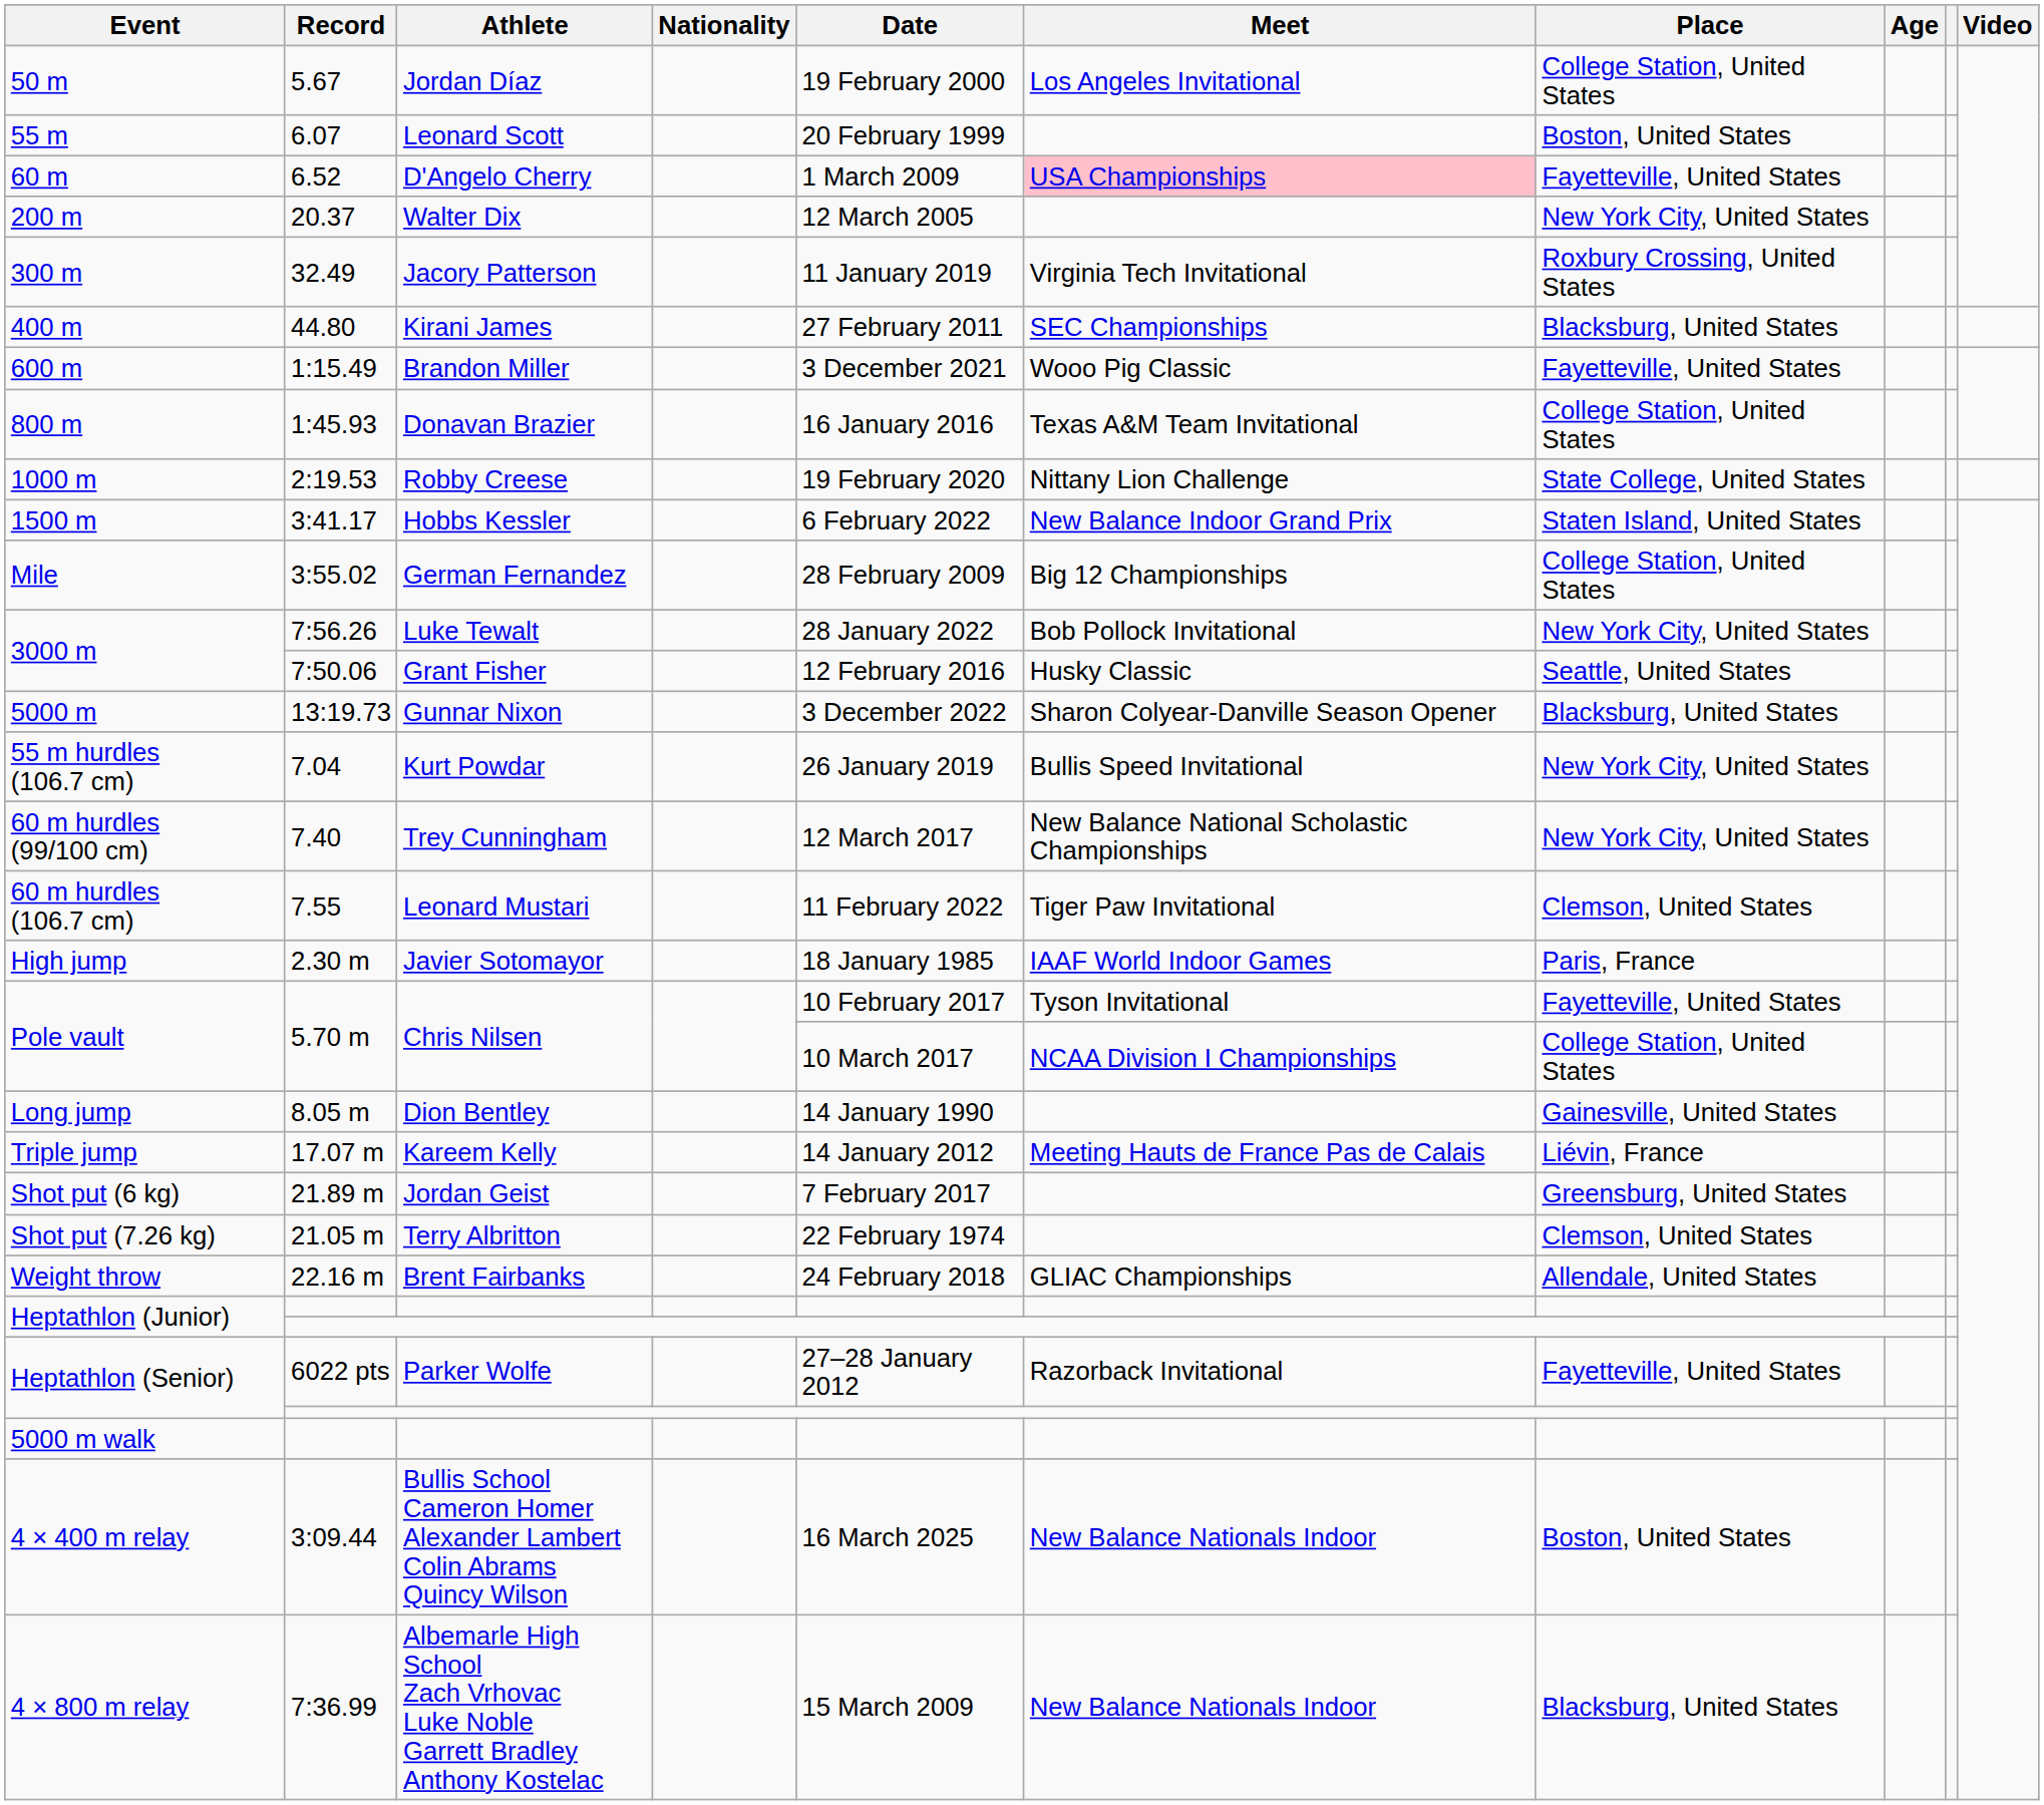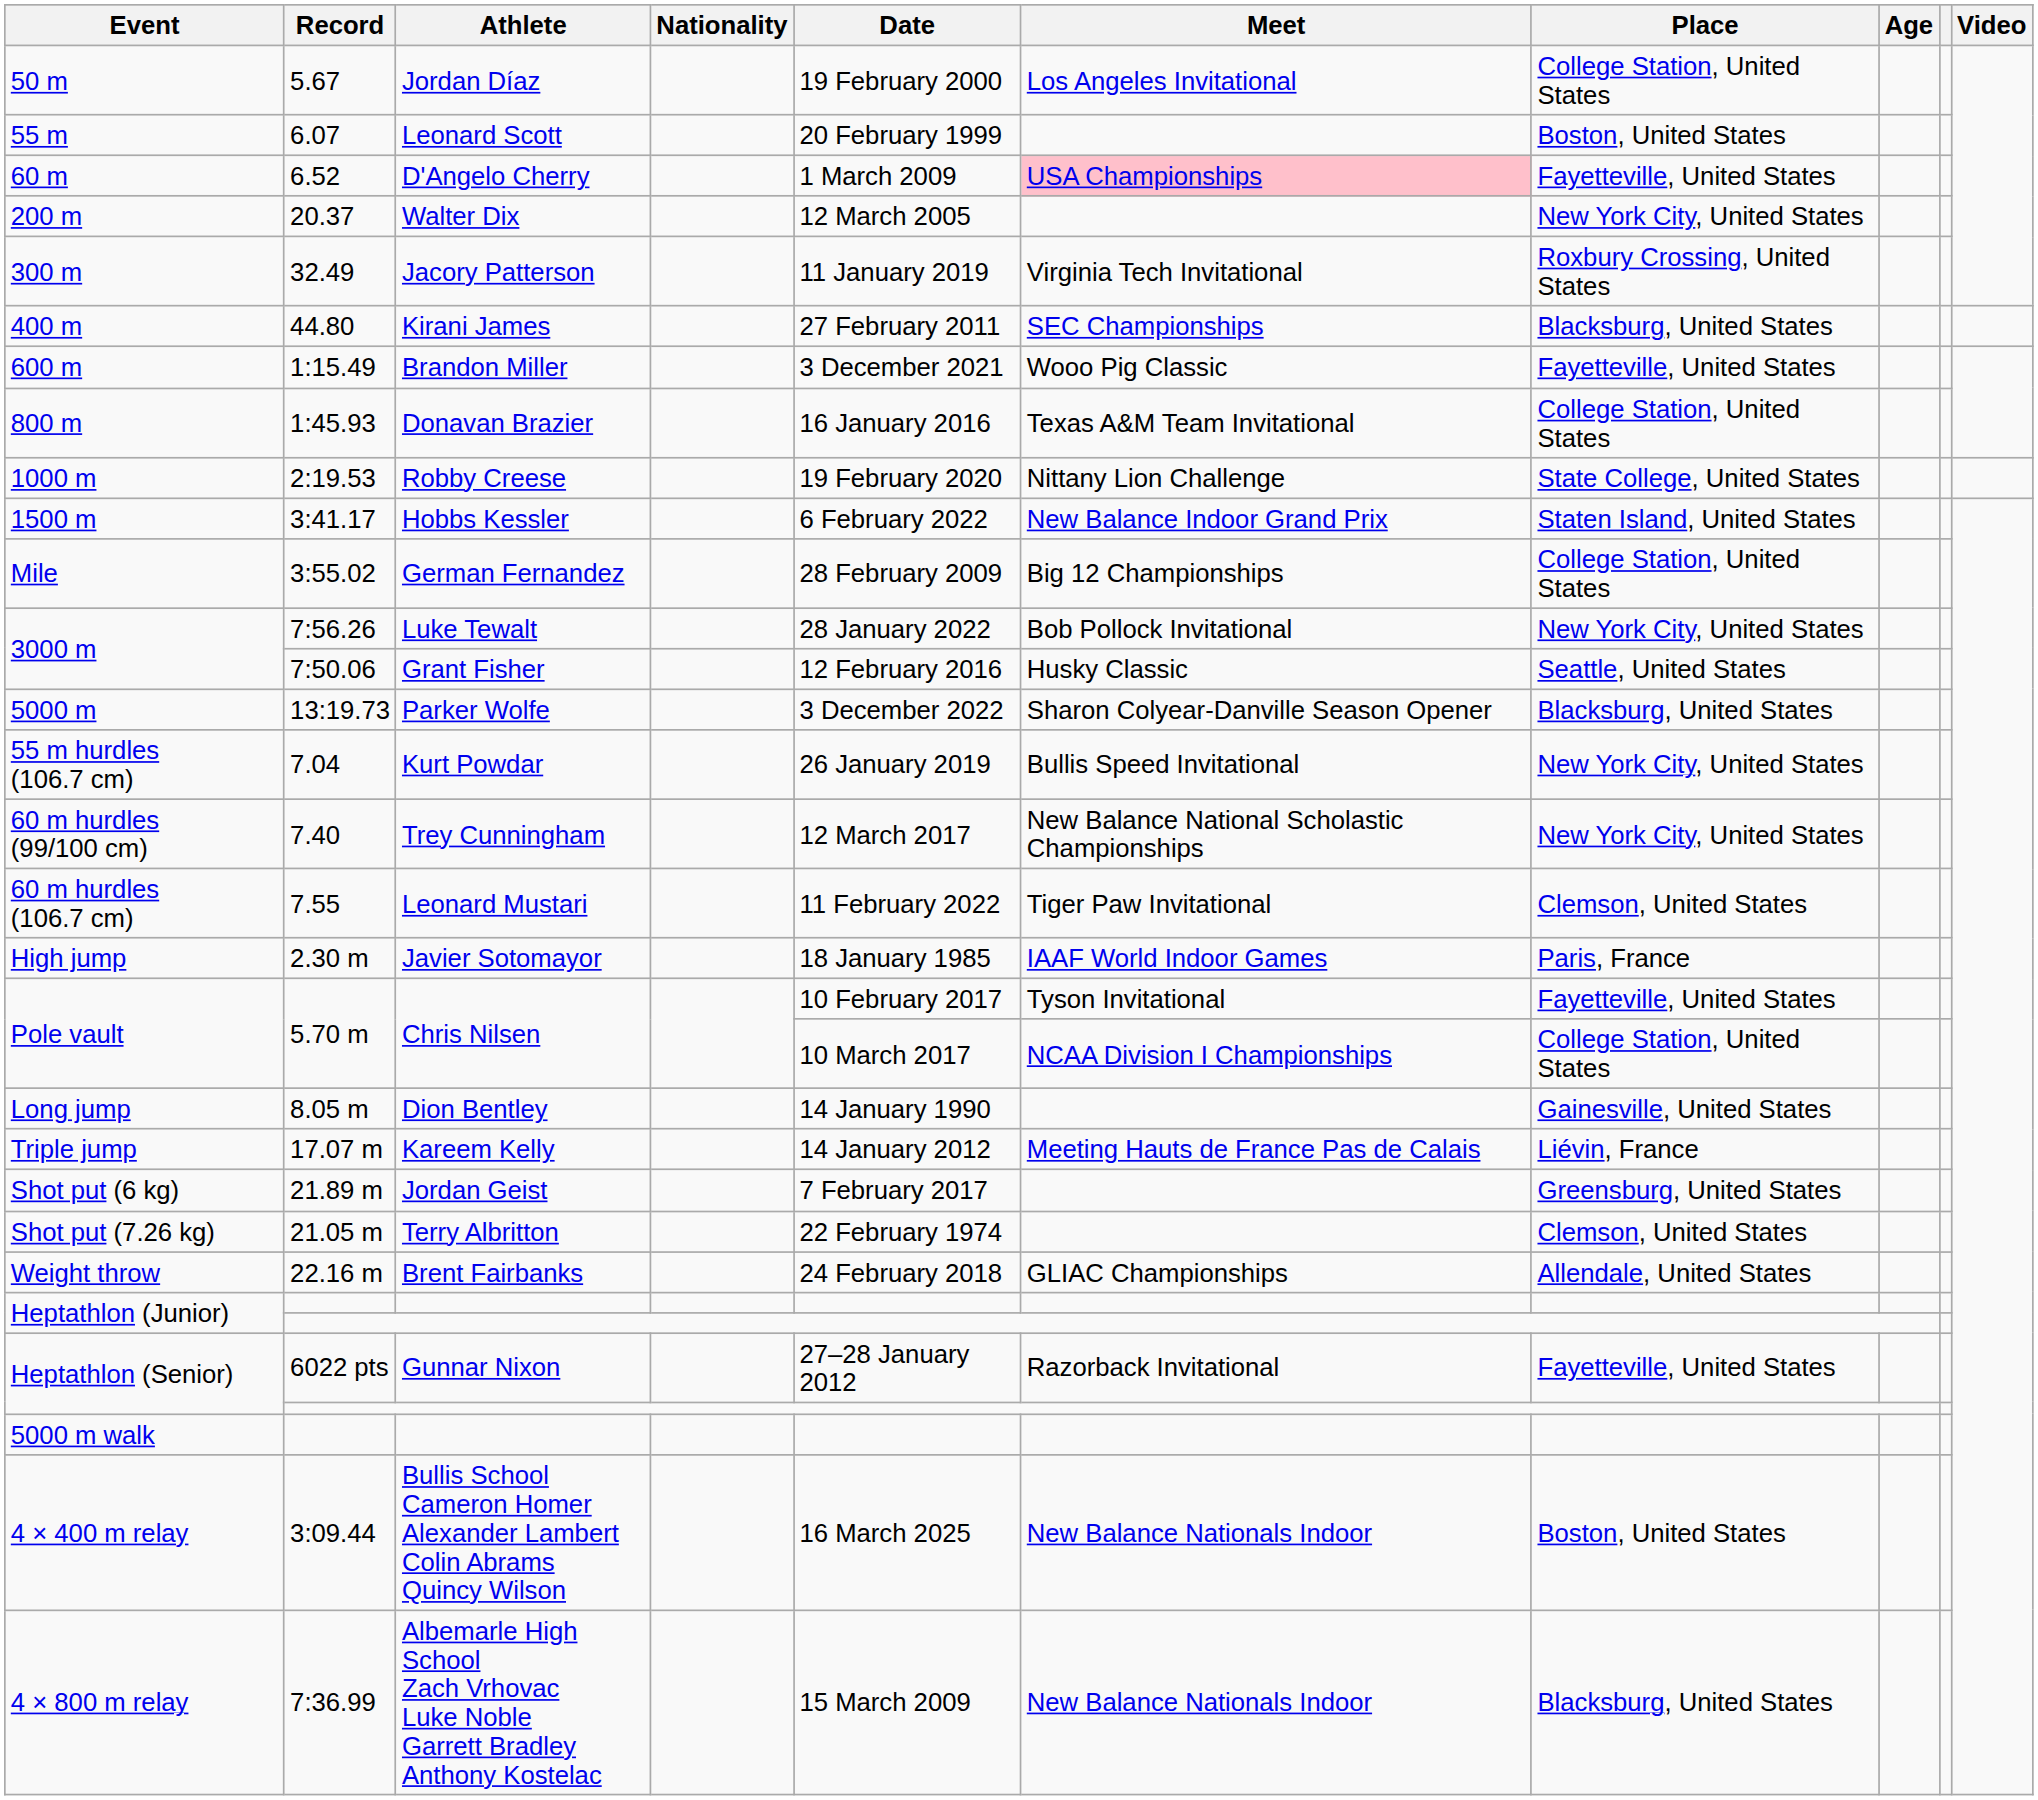 <table class=wikitable style="width: 95%; font-size: 95%;">
 <tr>
 <th>Event</th>
 <th>Record</th>
 <th>Athlete</th>
 <th>Nationality</th>
 <th>Date</th>
 <th>Meet</th>
 <th>Place</th>
 <th>Age</th>
 <th></th>
 <th>Video</th>
 </tr>
 <tr>
 <td><a href='#'>50 m</a></td>
 <td>5.67</td>
 <td><a href='#'>Jordan Díaz</a></td>
 <td></td>
 <td>19 February 2000</td>
 <td><a href='#'>Los Angeles Invitational</a></td>
 <td><a href='#'>College Station</a>, United States</td>
 <td></td>
 <td></td>
 </tr>
 <tr>
 <td><a href='#'>55 m</a></td>
 <td>6.07</td>
 <td><a href='#'>Leonard Scott</a></td>
 <td></td>
 <td>20 February 1999</td>
 <td></td>
 <td><a href='#'>Boston</a>, United States</td>
 <td></td>
 <td></td>
 </tr>
 <tr>
 <td><a href='#'>60 m</a></td>
 <td>6.52</td>
 <td><a href='#'>D'Angelo Cherry</a></td>
 <td></td>
 <td>1 March 2009</td>
 <td style="background: pink;"><a href='#'>USA Championships</a></td>
 <td><a href='#'>Fayetteville</a>, United States</td>
 <td></td>
 <td></td>
 </tr>
 <tr>
 <td><a href='#'>200 m</a></td>
 <td>20.37</td>
 <td><a href='#'>Walter Dix</a></td>
 <td></td>
 <td>12 March 2005</td>
 <td></td>
 <td><a href='#'>New York City</a>, United States</td>
 <td></td>
 <td></td>
 </tr>
 <tr>
 <td><a href='#'>300 m</a></td>
 <td>32.49</td>
 <td><a href='#'>Jacory Patterson</a></td>
 <td></td>
 <td>11 January 2019</td>
 <td>Virginia Tech Invitational</td>
 <td><a href='#'>Roxbury Crossing</a>, United States</td>
 <td></td>
 <td></td>
 </tr>
 <tr>
 <td><a href='#'>400 m</a></td>
 <td>44.80</td>
 <td><a href='#'>Kirani James</a></td>
 <td></td>
 <td>27 February 2011</td>
 <td><a href='#'>SEC Championships</a></td>
 <td><a href='#'>Blacksburg</a>, United States</td>
 <td></td>
 <td></td>
 <td></td>
 </tr>
 <tr>
 <td><a href='#'>600 m</a></td>
 <td>1:15.49</td>
 <td><a href='#'>Brandon Miller</a></td>
 <td></td>
 <td>3 December 2021</td>
 <td>Wooo Pig Classic</td>
 <td><a href='#'>Fayetteville</a>, United States</td>
 <td></td>
 <td></td>
 </tr>
 <tr>
 <td><a href='#'>800 m</a></td>
 <td>1:45.93</td>
 <td><a href='#'>Donavan Brazier</a></td>
 <td></td>
 <td>16 January 2016</td>
 <td>Texas A&M Team Invitational</td>
 <td><a href='#'>College Station</a>, United States</td>
 <td></td>
 <td></td>
 </tr>
 <tr>
 <td><a href='#'>1000 m</a></td>
 <td>2:19.53</td>
 <td><a href='#'>Robby Creese</a></td>
 <td></td>
 <td>19 February 2020</td>
 <td>Nittany Lion Challenge</td>
 <td><a href='#'>State College</a>, United States</td>
 <td></td>
 <td></td>
 <td></td>
 </tr>
 <tr>
 <td><a href='#'>1500 m</a></td>
 <td>3:41.17</td>
 <td><a href='#'>Hobbs Kessler</a></td>
 <td></td>
 <td>6 February 2022</td>
 <td><a href='#'>New Balance Indoor Grand Prix</a></td>
 <td><a href='#'>Staten Island</a>, United States</td>
 <td></td>
 <td></td>
 </tr>
 <tr>
 <td><a href='#'>Mile</a></td>
 <td>3:55.02</td>
 <td><a href='#'>German Fernandez</a></td>
 <td></td>
 <td>28 February 2009</td>
 <td>Big 12 Championships</td>
 <td><a href='#'>College Station</a>, United States</td>
 <td></td>
 <td></td>
 </tr>
 <tr>
 <td rowspan=2><a href='#'>3000 m</a></td>
 <td>7:56.26</td>
 <td><a href='#'>Luke Tewalt</a></td>
 <td></td>
 <td>28 January 2022</td>
 <td>Bob Pollock Invitational</td>
 <td><a href='#'>New York City</a>, United States</td>
 <td></td>
 <td></td>
 </tr>
 <tr>
 <td>7:50.06 </td>
 <td><a href='#'>Grant Fisher</a></td>
 <td></td>
 <td>12 February 2016</td>
 <td>Husky Classic</td>
 <td><a href='#'>Seattle</a>, United States</td>
 <td></td>
 <td></td>
 </tr>
 <tr>
 <td><a href='#'>5000 m</a></td>
 <td>13:19.73</td>
-<td><a href='#'>Gunnar Nixon</a></td>
+<td><a href='#'>Parker Wolfe</a></td>
 <td></td>
 <td>3 December 2022</td>
 <td>Sharon Colyear-Danville Season Opener</td>
 <td><a href='#'>Blacksburg</a>, United States</td>
 <td></td>
 <td></td>
 </tr>
 <tr>
 <td><a href='#'>55 m hurdles</a> (106.7 cm)</td>
 <td>7.04</td>
 <td><a href='#'>Kurt Powdar</a></td>
 <td></td>
 <td>26 January 2019</td>
 <td>Bullis Speed Invitational</td>
 <td><a href='#'>New York City</a>, United States</td>
 <td></td>
 <td></td>
 </tr>
 <tr>
 <td><a href='#'>60 m hurdles</a> (99/100 cm)</td>
 <td>7.40</td>
 <td><a href='#'>Trey Cunningham</a></td>
 <td></td>
 <td>12 March 2017</td>
 <td>New Balance National Scholastic Championships</td>
 <td><a href='#'>New York City</a>, United States</td>
 <td></td>
 <td></td>
 </tr>
 <tr>
 <td><a href='#'>60 m hurdles</a> (106.7 cm)</td>
 <td>7.55</td>
 <td><a href='#'>Leonard Mustari</a></td>
 <td></td>
 <td>11 February 2022</td>
 <td>Tiger Paw Invitational</td>
 <td><a href='#'>Clemson</a>, United States</td>
 <td></td>
 <td></td>
 </tr>
 <tr>
 <td><a href='#'>High jump</a></td>
 <td>2.30 m</td>
 <td><a href='#'>Javier Sotomayor</a></td>
 <td></td>
 <td>18 January 1985</td>
 <td><a href='#'>IAAF World Indoor Games</a></td>
 <td><a href='#'>Paris</a>, France</td>
 <td></td>
 <td></td>
 </tr>
 <tr>
 <td rowspan=2><a href='#'>Pole vault</a></td>
 <td rowspan=2>5.70 m</td>
 <td rowspan=2><a href='#'>Chris Nilsen</a></td>
 <td rowspan=2></td>
 <td>10 February 2017</td>
 <td>Tyson Invitational</td>
 <td><a href='#'>Fayetteville</a>, United States</td>
 <td></td>
 <td></td>
 </tr>
 <tr>
 <td>10 March 2017</td>
 <td><a href='#'>NCAA Division I Championships</a></td>
 <td><a href='#'>College Station</a>, United States</td>
 <td></td>
 <td></td>
 </tr>
 <tr>
 <td><a href='#'>Long jump</a></td>
 <td>8.05 m</td>
 <td><a href='#'>Dion Bentley</a></td>
 <td></td>
 <td>14 January 1990</td>
 <td></td>
 <td><a href='#'>Gainesville</a>, United States</td>
 <td></td>
 <td></td>
 </tr>
 <tr>
 <td><a href='#'>Triple jump</a></td>
 <td>17.07 m</td>
 <td><a href='#'>Kareem Kelly</a></td>
 <td></td>
 <td>14 January 2012</td>
 <td><a href='#'>Meeting Hauts de France Pas de Calais</a></td>
 <td><a href='#'>Liévin</a>, France</td>
 <td></td>
 <td></td>
 </tr>
 <tr>
 <td><a href='#'>Shot put</a> (6 kg)</td>
 <td>21.89 m</td>
 <td><a href='#'>Jordan Geist</a></td>
 <td></td>
 <td>7 February 2017</td>
 <td></td>
 <td><a href='#'>Greensburg</a>, United States</td>
 <td></td>
 <td></td>
 </tr>
 <tr>
 <td><a href='#'>Shot put</a> (7.26 kg) </td>
 <td>21.05 m</td>
 <td><a href='#'>Terry Albritton</a></td>
 <td></td>
 <td>22 February 1974</td>
 <td></td>
 <td><a href='#'>Clemson</a>, United States</td>
 <td></td>
 <td></td>
 </tr>
 <tr>
 <td><a href='#'>Weight throw</a></td>
 <td>22.16 m</td>
 <td><a href='#'>Brent Fairbanks</a></td>
 <td></td>
 <td>24 February 2018</td>
 <td>GLIAC Championships</td>
 <td><a href='#'>Allendale</a>, United States</td>
 <td></td>
 <td></td>
 </tr>
 <tr>
 <td rowspan=2><a href='#'>Heptathlon</a> (Junior)</td>
 <td></td>
 <td></td>
 <td></td>
 <td></td>
 <td></td>
 <td></td>
 <td></td>
 <td></td>
 </tr>
 <tr>
 <td colspan=7></td>
 <td></td>
 </tr>
 <tr>
 <td rowspan=2><a href='#'>Heptathlon</a> (Senior)</td>
 <td>6022 pts</td>
-<td><a href='#'>Parker Wolfe</a></td>
+<td><a href='#'>Gunnar Nixon</a></td>
 <td></td>
 <td>27–28 January 2012</td>
 <td>Razorback Invitational</td>
 <td><a href='#'>Fayetteville</a>, United States</td>
 <td></td>
 <td></td>
 </tr>
 <tr>
 <td colspan=7></td>
 <td></td>
 </tr>
 <tr>
 <td><a href='#'>5000 m walk</a></td>
 <td></td>
 <td></td>
 <td></td>
 <td></td>
 <td></td>
 <td></td>
 <td></td>
 <td></td>
 </tr>
 <tr>
 <td><a href='#'>4 × 400 m relay</a></td>
 <td>3:09.44</td>
 <td><a href='#'>Bullis School</a><br><a href='#'>Cameron Homer</a><br><a href='#'>Alexander Lambert</a><br><a href='#'>Colin Abrams</a><br><a href='#'>Quincy Wilson</a></td>
 <td></td>
 <td>16 March 2025</td>
 <td><a href='#'>New Balance Nationals Indoor</a></td>
 <td><a href='#'>Boston</a>, United States</td>
 <td><br><br><br><br></td>
 <td></td>
 </tr>
 <tr>
 <td><a href='#'>4 × 800 m relay</a></td>
 <td>7:36.99</td>
 <td><a href='#'>Albemarle High School</a><br><a href='#'>Zach Vrhovac</a><br><a href='#'>Luke Noble</a><br><a href='#'>Garrett Bradley</a><br><a href='#'>Anthony Kostelac</a></td>
 <td></td>
 <td>15 March 2009</td>
 <td><a href='#'>New Balance Nationals Indoor</a></td>
 <td><a href='#'>Blacksburg</a>, United States</td>
 <td><br><br><br></td>
 <td></td>
 </tr>
 </table>
